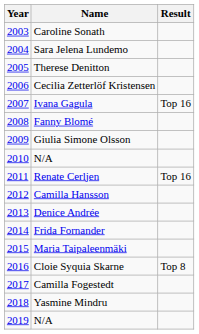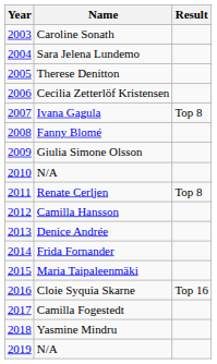 <table class="wikitable" style="font-size:95%;">
 <tr>
 <th>Year</th>
 <th>Name</th>
 <th>Result</th>
 </tr>
 <tr>
 <td><a href='#'>2003</a></td>
 <td>Caroline Sonath</td>
 <td></td>
 </tr>
 <tr>
 <td><a href='#'>2004</a></td>
 <td>Sara Jelena Lundemo</td>
 <td></td>
 </tr>
 <tr>
 <td><a href='#'>2005</a></td>
 <td>Therese Denitton</td>
 <td></td>
 </tr>
 <tr>
 <td><a href='#'>2006</a></td>
 <td>Cecilia Zetterlöf Kristensen</td>
 <td></td>
 </tr>
 <tr>
 <td><a href='#'>2007</a></td>
 <td><a href='#'>Ivana Gagula</a></td>
-<td>Top 16</td>
+<td>Top 8</td>
 </tr>
 <tr>
 <td><a href='#'>2008</a></td>
 <td><a href='#'>Fanny Blomé</a></td>
 <td></td>
 </tr>
 <tr>
 <td><a href='#'>2009</a></td>
 <td>Giulia Simone Olsson</td>
 <td></td>
 </tr>
 <tr>
 <td><a href='#'>2010</a></td>
 <td>N/A</td>
 <td></td>
 </tr>
 <tr>
 <td><a href='#'>2011</a></td>
 <td><a href='#'>Renate Cerljen</a></td>
-<td>Top 16</td>
+<td>Top 8</td>
 </tr>
 <tr>
 <td><a href='#'>2012</a></td>
 <td><a href='#'>Camilla Hansson</a></td>
 <td></td>
 </tr>
 <tr>
 <td><a href='#'>2013</a></td>
 <td><a href='#'>Denice Andrée</a></td>
 <td></td>
 </tr>
 <tr>
 <td><a href='#'>2014</a></td>
 <td><a href='#'>Frida Fornander</a></td>
 <td></td>
 </tr>
 <tr>
 <td><a href='#'>2015</a></td>
 <td><a href='#'>Maria Taipaleenmäki</a></td>
 <td></td>
 </tr>
 <tr>
 <td><a href='#'>2016</a></td>
 <td>Cloie Syquia Skarne</td>
-<td>Top 8</td>
+<td>Top 16</td>
 </tr>
 <tr>
 <td><a href='#'>2017</a></td>
 <td>Camilla Fogestedt</td>
 <td></td>
 </tr>
 <tr>
 <td><a href='#'>2018</a></td>
 <td>Yasmine Mindru</td>
 <td></td>
 </tr>
 <tr>
 <td><a href='#'>2019</a></td>
 <td>N/A</td>
 <td></td>
 </tr>
 </table>
